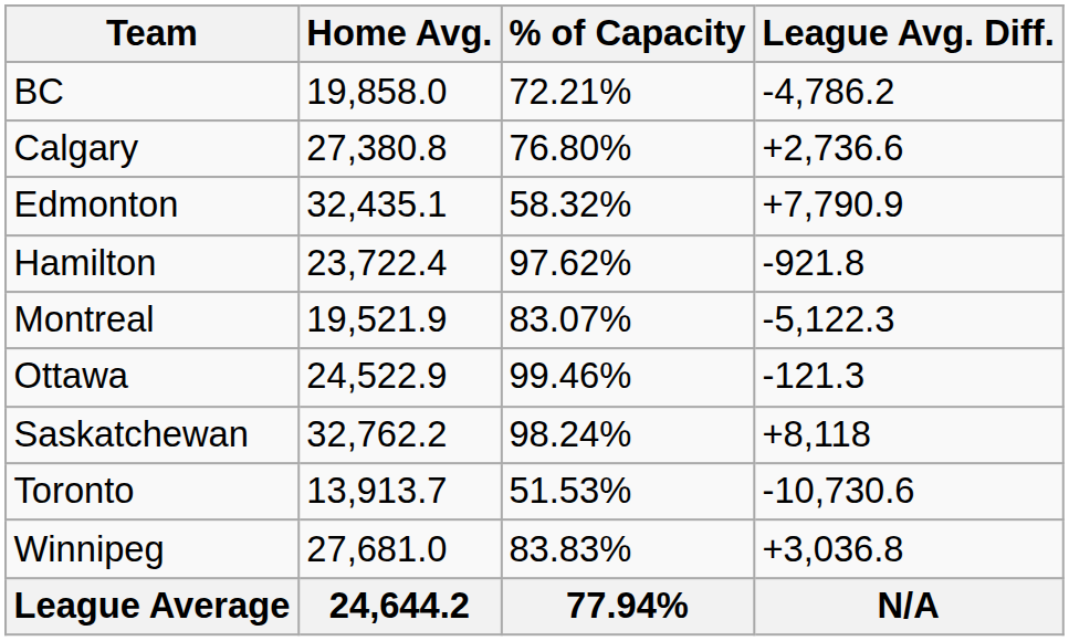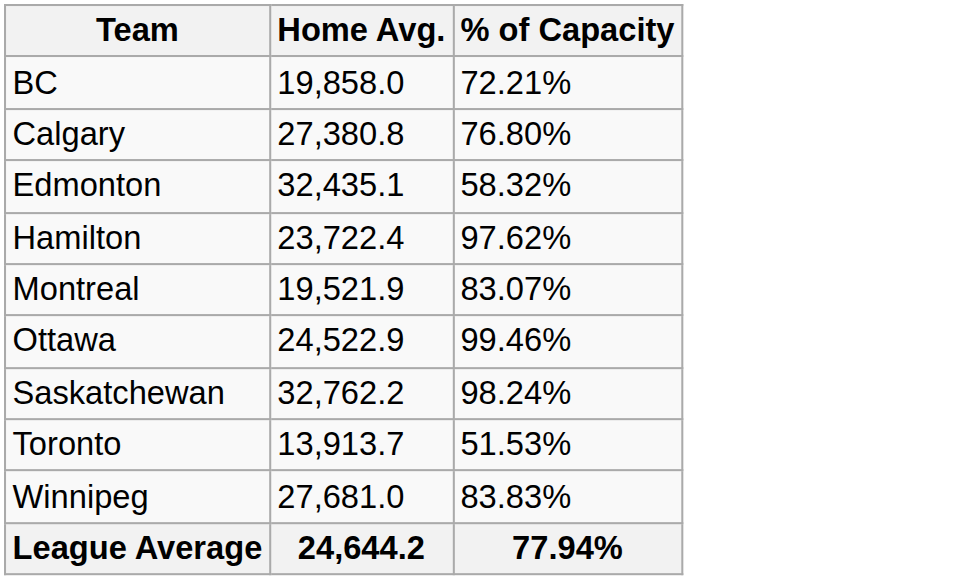 <table class="wikitable sortable">
 <tr>
 <th>Team</th>
 <th>Home Avg.</th>
 <th>% of Capacity</th>
-<th>League Avg. Diff.</th>
 </tr>
 <tr>
 <td>BC</td>
 <td>19,858.0</td>
 <td>72.21%</td>
-<td>-4,786.2</td>
 </tr>
 <tr>
 <td>Calgary</td>
 <td>27,380.8</td>
 <td>76.80%</td>
-<td>+2,736.6</td>
 </tr>
 <tr>
 <td>Edmonton</td>
 <td>32,435.1</td>
 <td>58.32%</td>
-<td>+7,790.9</td>
 </tr>
 <tr>
 <td>Hamilton</td>
 <td>23,722.4</td>
 <td>97.62%</td>
-<td>-921.8</td>
 </tr>
 <tr>
 <td>Montreal</td>
 <td>19,521.9</td>
 <td>83.07%</td>
-<td>-5,122.3</td>
 </tr>
 <tr>
 <td>Ottawa</td>
 <td>24,522.9</td>
 <td>99.46%</td>
-<td>-121.3</td>
 </tr>
 <tr>
 <td>Saskatchewan</td>
 <td>32,762.2</td>
 <td>98.24%</td>
-<td>+8,118</td>
 </tr>
 <tr>
 <td>Toronto</td>
 <td>13,913.7</td>
 <td>51.53%</td>
-<td>-10,730.6</td>
 </tr>
 <tr>
 <td>Winnipeg</td>
 <td>27,681.0</td>
 <td>83.83%</td>
-<td>+3,036.8</td>
 </tr>
 <tr>
 <th>League Average</th>
 <th><strong>24,644.2</strong></th>
 <th><strong>77.94%</strong></th>
-<th><strong>N/A</strong></th>
 </tr>
 </table>
